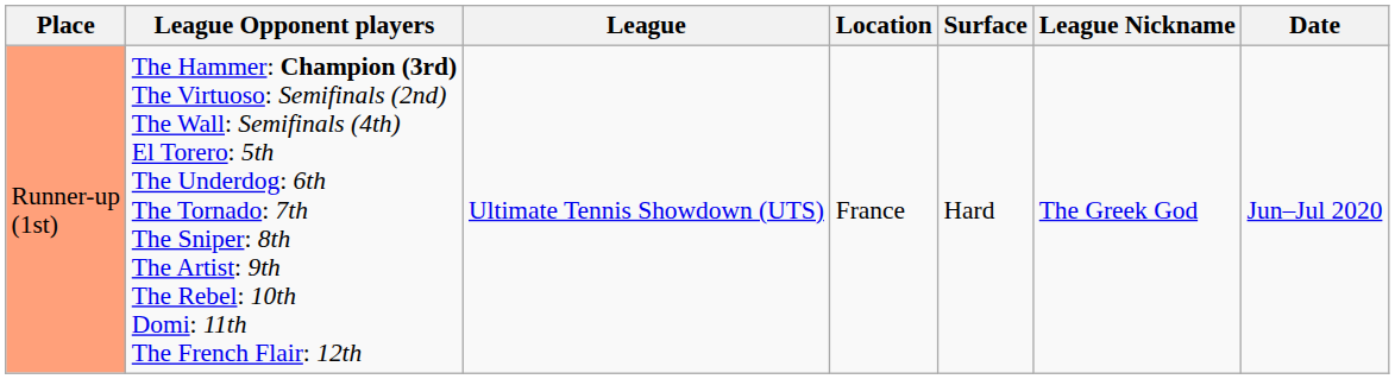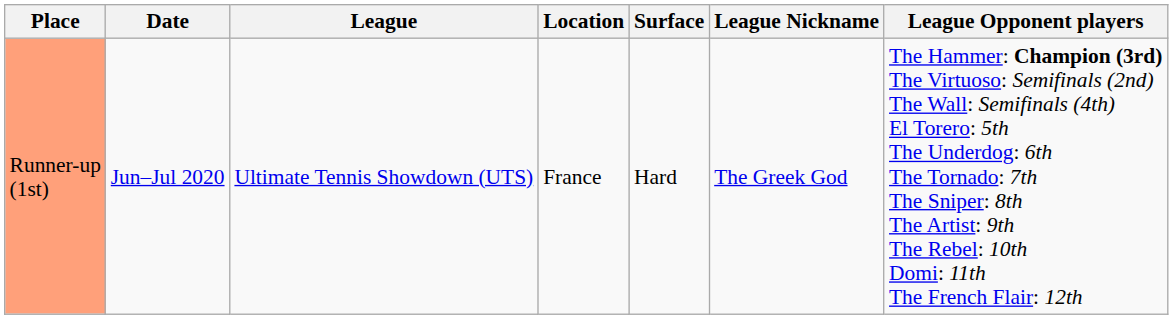 <table class="sortable wikitable">
 <tr>
 <th>Place</th>
-<th>League Opponent players</th>
+<th>Date</th>
 <th>League</th>
 <th>Location</th>
 <th>Surface</th>
 <th>League Nickname</th>
-<th>Date</th>
+<th>League Opponent players</th>
 </tr>
 <tr>
 <td style="background:#ffa07a;">Runner-up<br>(1st)</td>
-<td> <a href='#'>The Hammer</a>: <strong>Champion (3rd)</strong><br> <a href='#'>The Virtuoso</a>: <em>Semifinals (2nd)</em><br> <a href='#'>The Wall</a>: <em>Semifinals (4th)</em><br> <a href='#'>El Torero</a>: <em>5th</em><br> <a href='#'>The Underdog</a>: <em>6th</em><br> <a href='#'>The Tornado</a>: <em>7th</em><br> <a href='#'>The Sniper</a>: <em>8th</em><br> <a href='#'>The Artist</a>: <em>9th</em><br> <a href='#'>The Rebel</a>: <em>10th</em><br> <a href='#'>Domi</a>: <em>11th</em><br> <a href='#'>The French Flair</a>: <em>12th</em></td>
+<td><a href='#'>Jun–Jul 2020</a></td>
 <td><a href='#'>Ultimate Tennis Showdown (UTS)</a></td>
 <td>France</td>
 <td>Hard</td>
 <td> <a href='#'>The Greek God</a></td>
-<td><a href='#'>Jun–Jul 2020</a></td>
+<td> <a href='#'>The Hammer</a>: <strong>Champion (3rd)</strong><br> <a href='#'>The Virtuoso</a>: <em>Semifinals (2nd)</em><br> <a href='#'>The Wall</a>: <em>Semifinals (4th)</em><br> <a href='#'>El Torero</a>: <em>5th</em><br> <a href='#'>The Underdog</a>: <em>6th</em><br> <a href='#'>The Tornado</a>: <em>7th</em><br> <a href='#'>The Sniper</a>: <em>8th</em><br> <a href='#'>The Artist</a>: <em>9th</em><br> <a href='#'>The Rebel</a>: <em>10th</em><br> <a href='#'>Domi</a>: <em>11th</em><br> <a href='#'>The French Flair</a>: <em>12th</em></td>
 </tr>
 </table>
